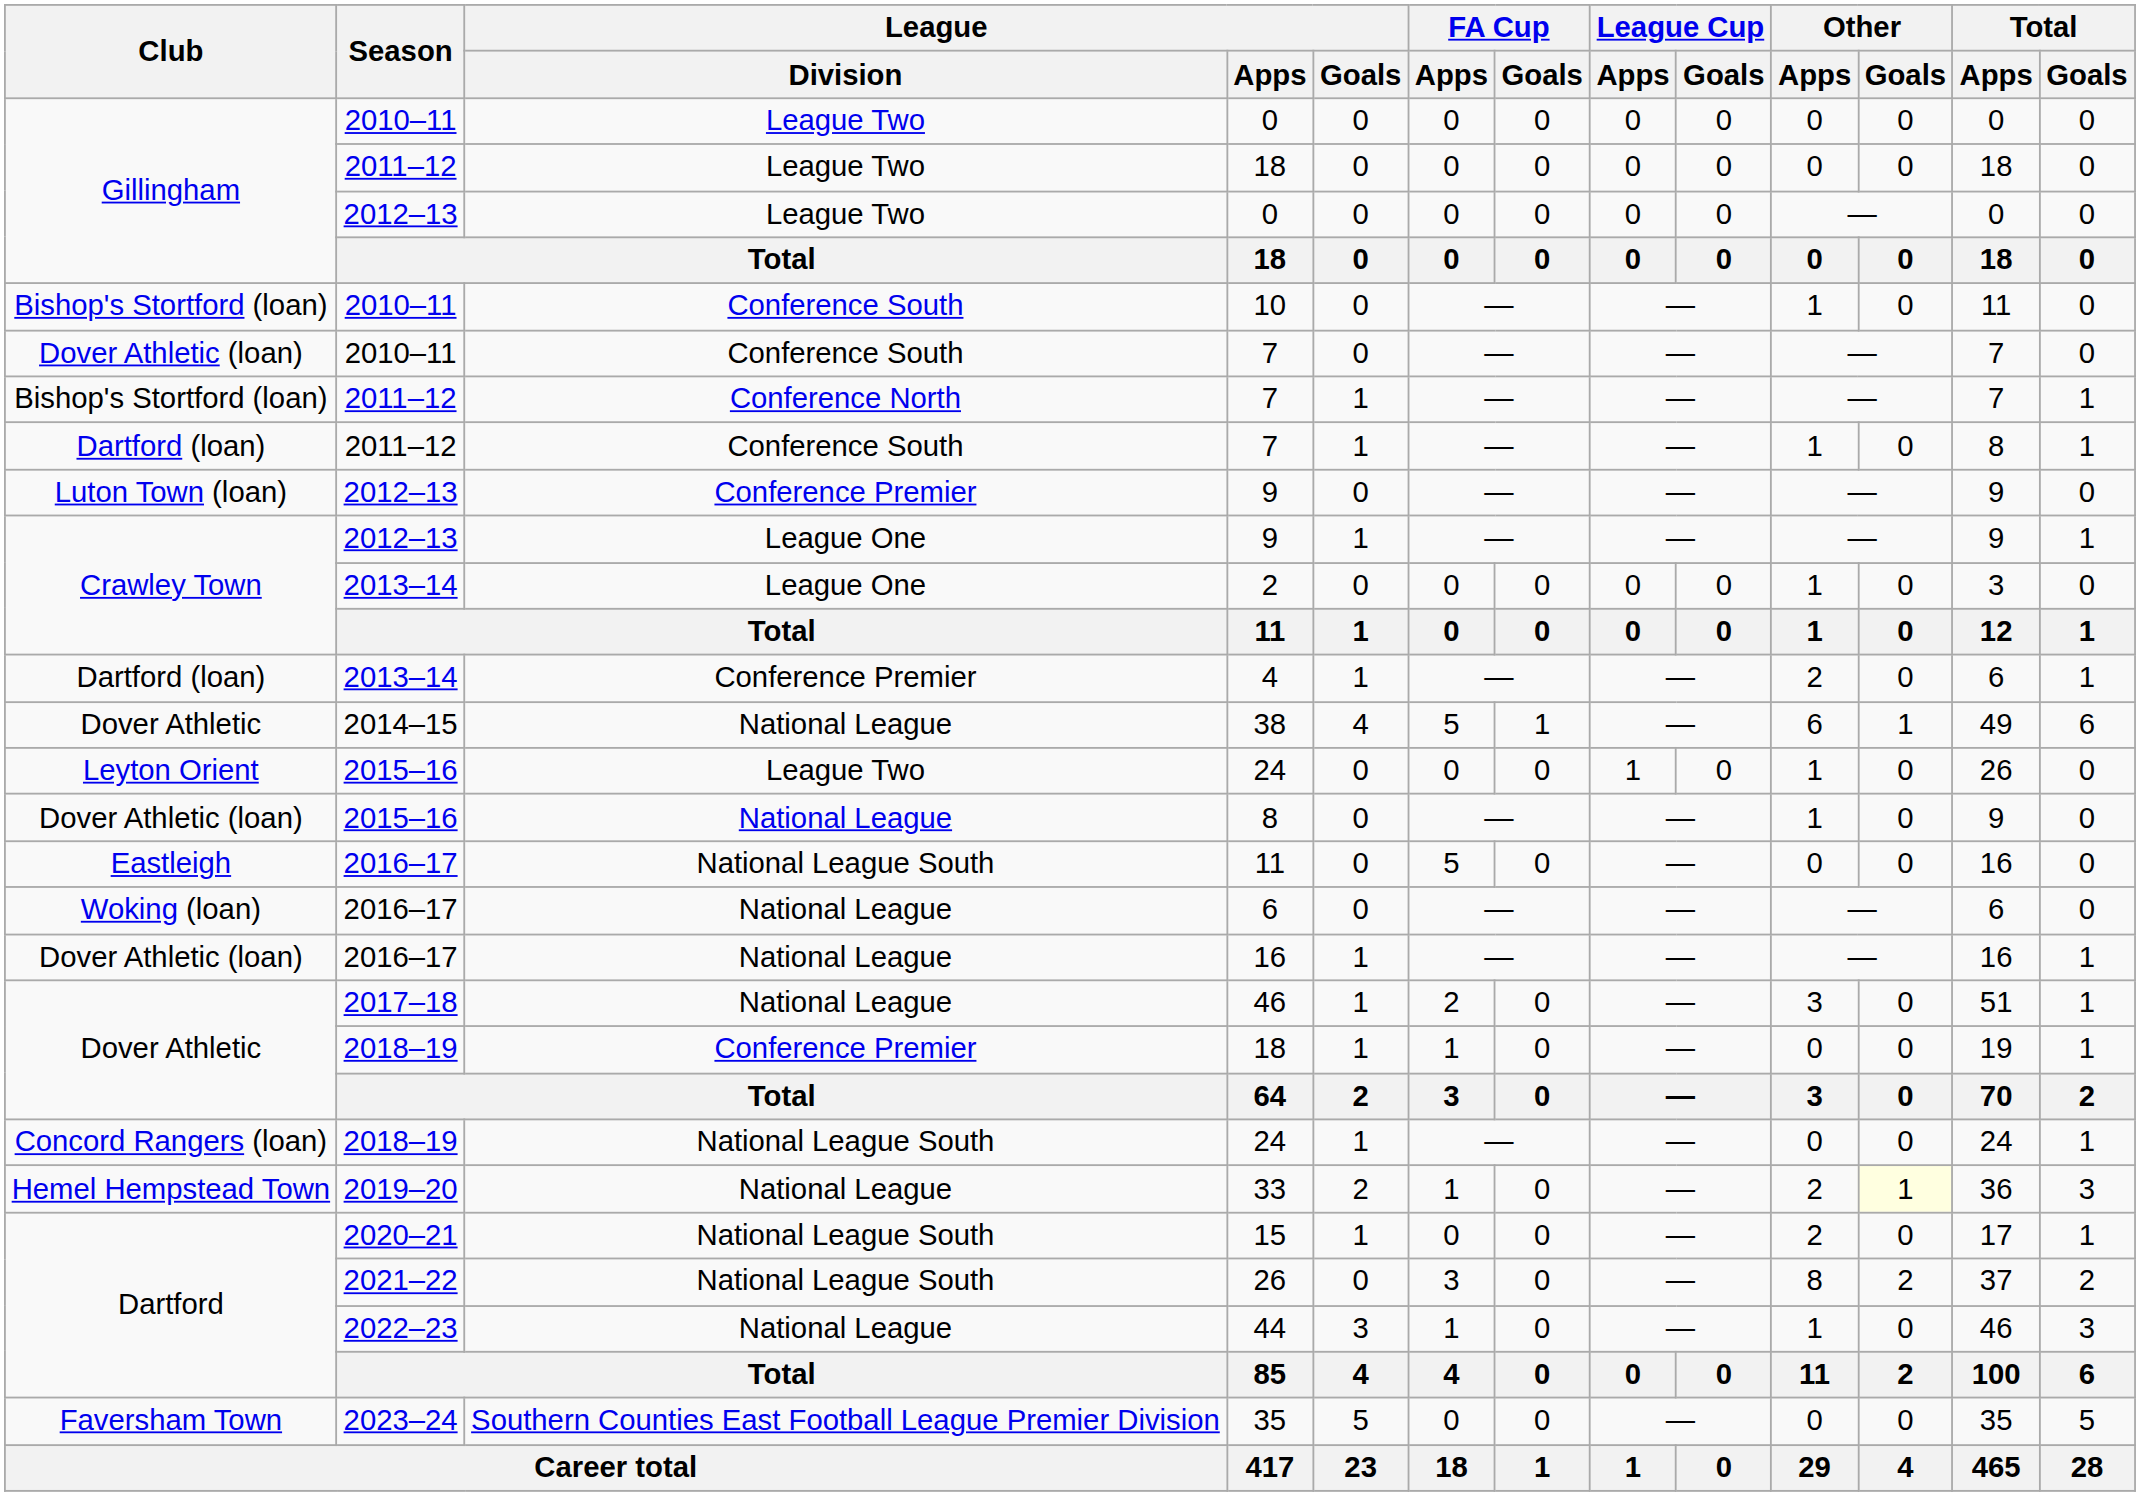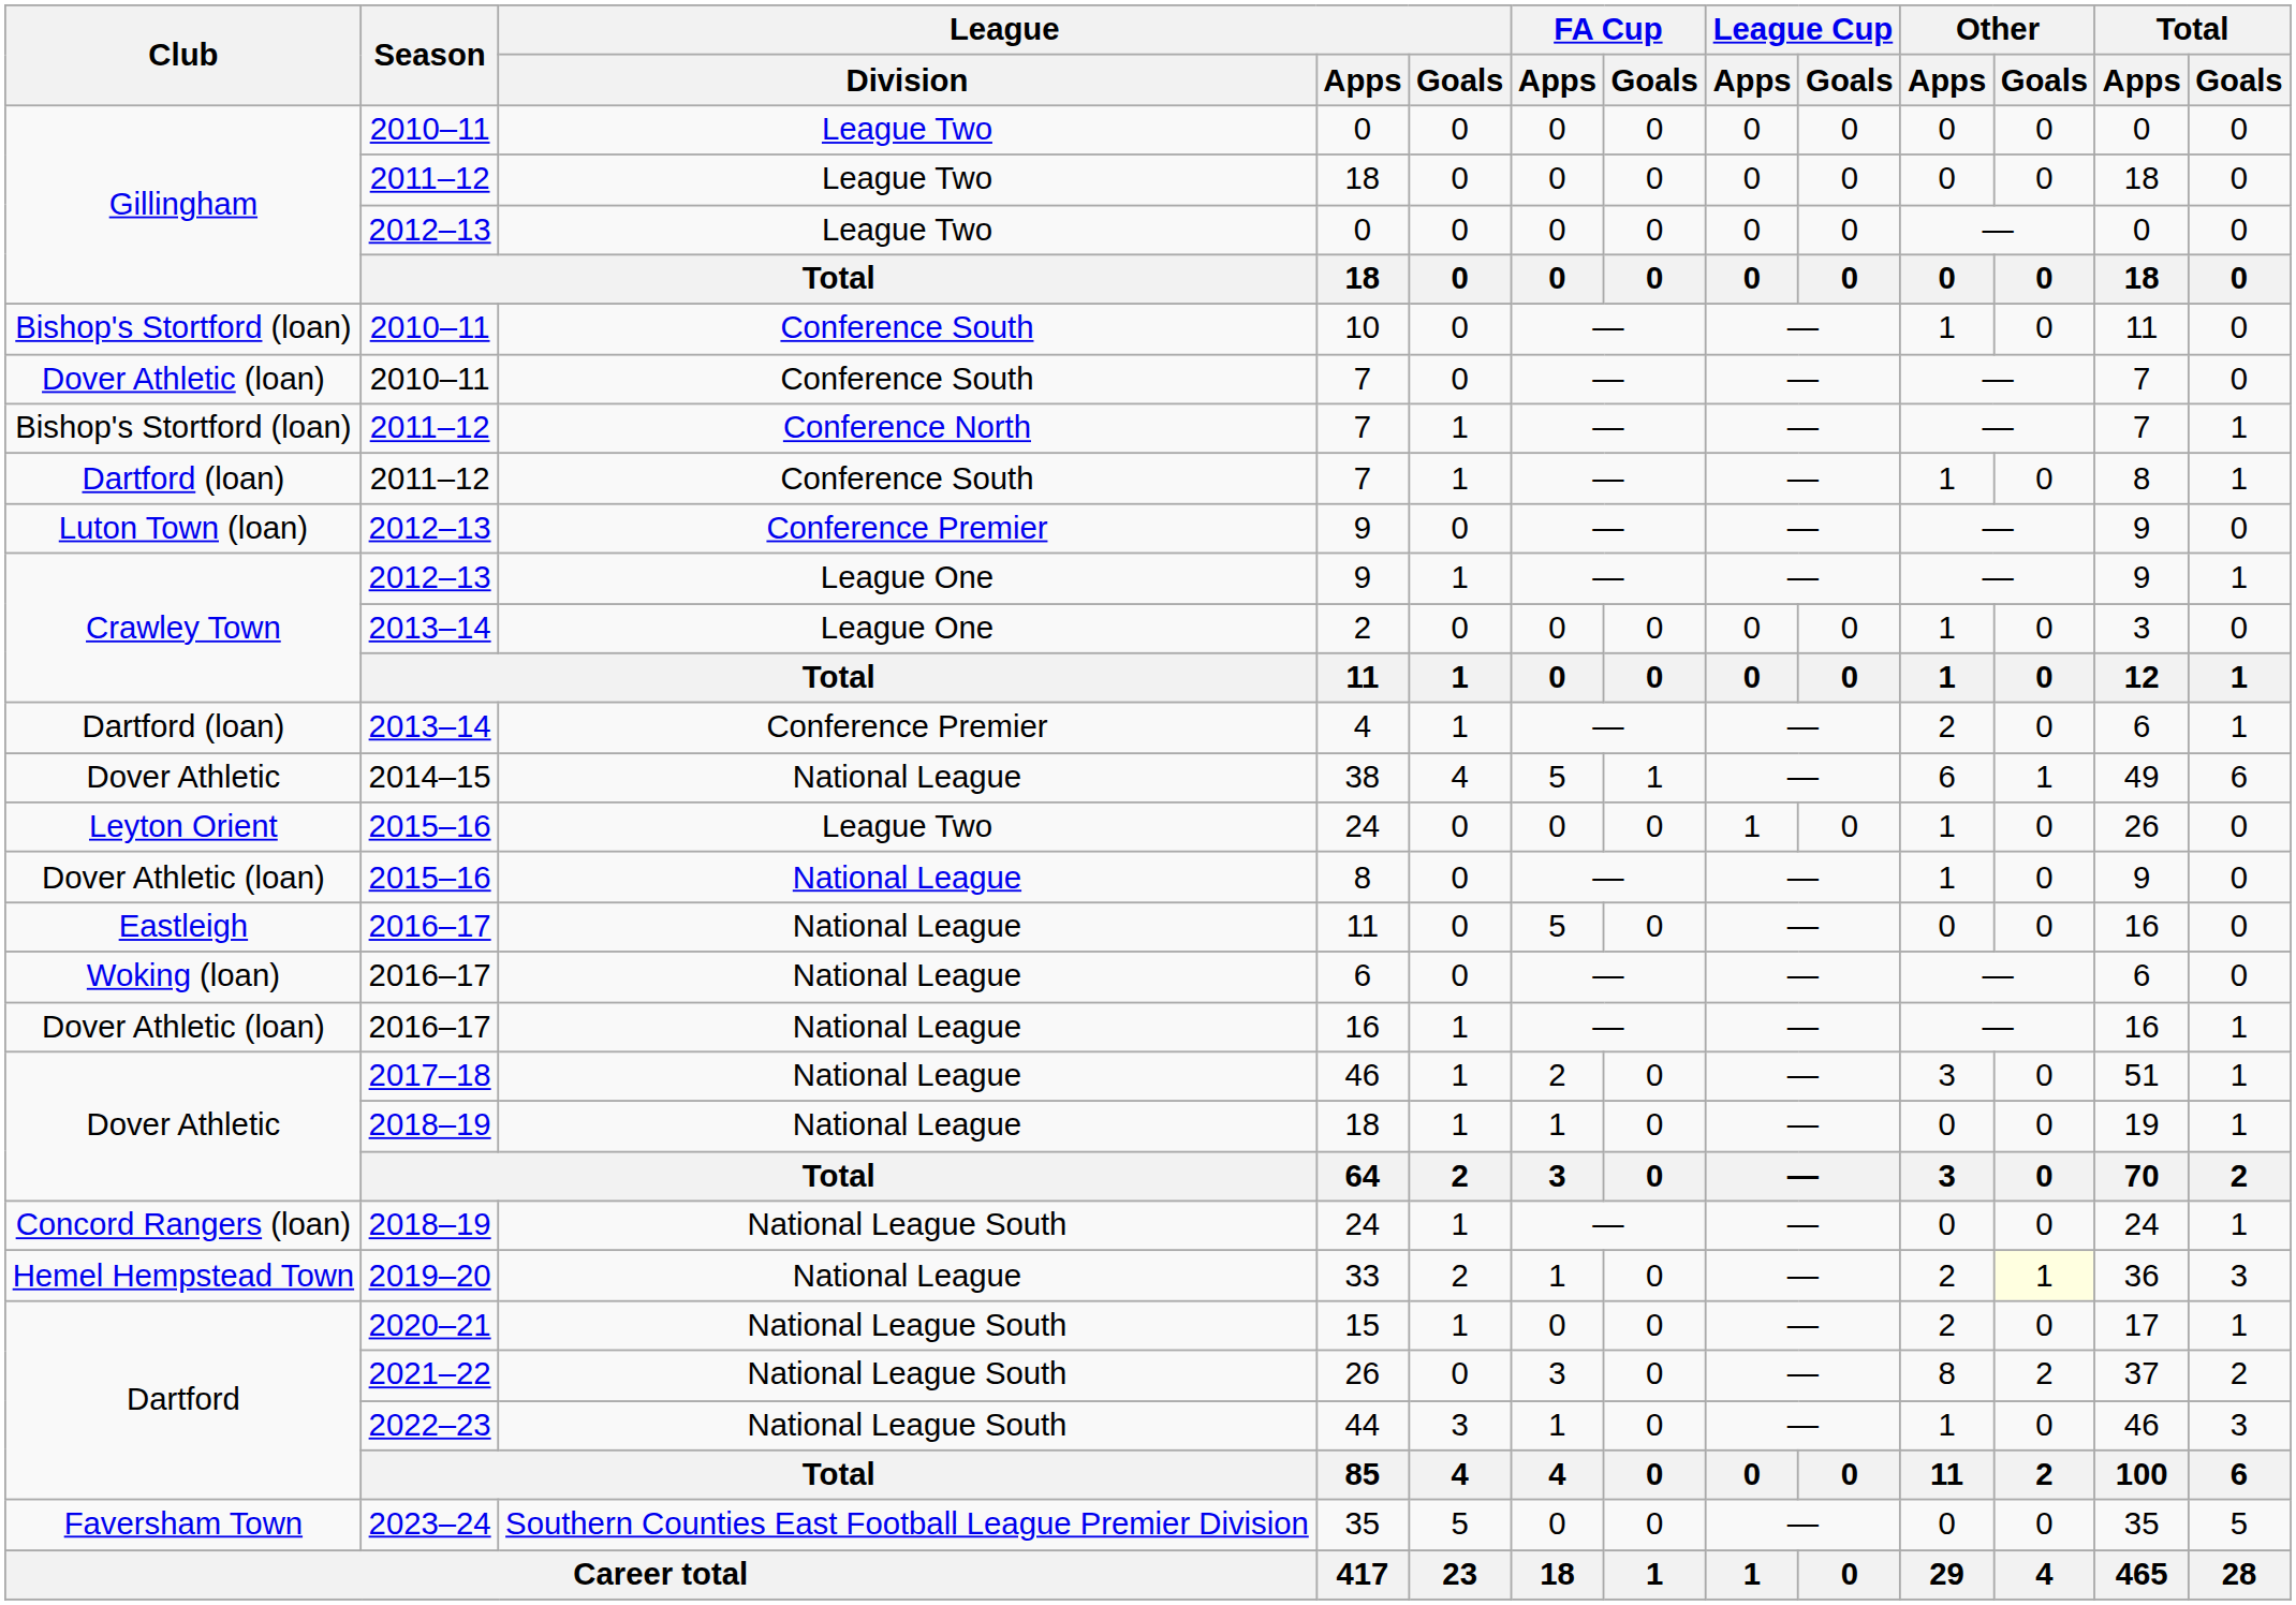 <table class="wikitable" style="text-align: center;">
 <tr>
 <th rowspan="2">Club</th>
 <th rowspan="2">Season</th>
 <th colspan="3">League</th>
 <th colspan="2"><a href='#'>FA Cup</a></th>
 <th colspan="2"><a href='#'>League Cup</a></th>
 <th colspan="2">Other</th>
 <th colspan="2">Total</th>
 </tr>
 <tr>
 <th>Division</th>
 <th>Apps</th>
 <th>Goals</th>
 <th>Apps</th>
 <th>Goals</th>
 <th>Apps</th>
 <th>Goals</th>
 <th>Apps</th>
 <th>Goals</th>
 <th>Apps</th>
 <th>Goals</th>
 </tr>
 <tr>
 <td rowspan="4"><a href='#'>Gillingham</a></td>
 <td><a href='#'>2010–11</a></td>
 <td><a href='#'>League Two</a></td>
 <td>0</td>
 <td>0</td>
 <td>0</td>
 <td>0</td>
 <td>0</td>
 <td>0</td>
 <td>0</td>
 <td>0</td>
 <td>0</td>
 <td>0</td>
 </tr>
 <tr>
 <td><a href='#'>2011–12</a></td>
 <td>League Two</td>
 <td>18</td>
 <td>0</td>
 <td>0</td>
 <td>0</td>
 <td>0</td>
 <td>0</td>
 <td>0</td>
 <td>0</td>
 <td>18</td>
 <td>0</td>
 </tr>
 <tr>
 <td><a href='#'>2012–13</a></td>
 <td>League Two</td>
 <td>0</td>
 <td>0</td>
 <td>0</td>
 <td>0</td>
 <td>0</td>
 <td>0</td>
 <td colspan="2">—</td>
 <td>0</td>
 <td>0</td>
 </tr>
 <tr>
 <th colspan="2">Total</th>
 <th>18</th>
 <th>0</th>
 <th>0</th>
 <th>0</th>
 <th>0</th>
 <th>0</th>
 <th>0</th>
 <th>0</th>
 <th>18</th>
 <th>0</th>
 </tr>
 <tr>
 <td><a href='#'>Bishop's Stortford</a> (loan)</td>
 <td><a href='#'>2010–11</a></td>
 <td><a href='#'>Conference South</a></td>
 <td>10</td>
 <td>0</td>
 <td colspan="2">—</td>
 <td colspan="2">—</td>
 <td>1</td>
 <td>0</td>
 <td>11</td>
 <td>0</td>
 </tr>
 <tr>
 <td><a href='#'>Dover Athletic</a> (loan)</td>
 <td>2010–11</td>
 <td>Conference South</td>
 <td>7</td>
 <td>0</td>
 <td colspan="2">—</td>
 <td colspan="2">—</td>
 <td colspan="2">—</td>
 <td>7</td>
 <td>0</td>
 </tr>
 <tr>
 <td>Bishop's Stortford (loan)</td>
 <td><a href='#'>2011–12</a></td>
 <td><a href='#'>Conference North</a></td>
 <td>7</td>
 <td>1</td>
 <td colspan="2">—</td>
 <td colspan="2">—</td>
 <td colspan="2">—</td>
 <td>7</td>
 <td>1</td>
 </tr>
 <tr>
 <td><a href='#'>Dartford</a> (loan)</td>
 <td>2011–12</td>
 <td>Conference South</td>
 <td>7</td>
 <td>1</td>
 <td colspan="2">—</td>
 <td colspan="2">—</td>
 <td>1</td>
 <td>0</td>
 <td>8</td>
 <td>1</td>
 </tr>
 <tr>
 <td><a href='#'>Luton Town</a> (loan)</td>
 <td><a href='#'>2012–13</a></td>
 <td><a href='#'>Conference Premier</a></td>
 <td>9</td>
 <td>0</td>
 <td colspan="2">—</td>
 <td colspan="2">—</td>
 <td colspan="2">—</td>
 <td>9</td>
 <td>0</td>
 </tr>
 <tr>
 <td rowspan="3"><a href='#'>Crawley Town</a></td>
 <td><a href='#'>2012–13</a></td>
 <td>League One</td>
 <td>9</td>
 <td>1</td>
 <td colspan="2">—</td>
 <td colspan="2">—</td>
 <td colspan="2">—</td>
 <td>9</td>
 <td>1</td>
 </tr>
 <tr>
 <td><a href='#'>2013–14</a></td>
 <td>League One</td>
 <td>2</td>
 <td>0</td>
 <td>0</td>
 <td>0</td>
 <td>0</td>
 <td>0</td>
 <td>1</td>
 <td>0</td>
 <td>3</td>
 <td>0</td>
 </tr>
 <tr>
 <th colspan="2">Total</th>
 <th>11</th>
 <th>1</th>
 <th>0</th>
 <th>0</th>
 <th>0</th>
 <th>0</th>
 <th>1</th>
 <th>0</th>
 <th>12</th>
 <th>1</th>
 </tr>
 <tr>
 <td>Dartford (loan)</td>
 <td><a href='#'>2013–14</a></td>
 <td>Conference Premier</td>
 <td>4</td>
 <td>1</td>
 <td colspan="2">—</td>
 <td colspan="2">—</td>
 <td>2</td>
 <td>0</td>
 <td>6</td>
 <td>1</td>
 </tr>
 <tr>
 <td>Dover Athletic</td>
 <td>2014–15</td>
 <td>National League</td>
 <td>38</td>
 <td>4</td>
 <td>5</td>
 <td>1</td>
 <td colspan="2">—</td>
 <td>6</td>
 <td>1</td>
 <td>49</td>
 <td>6</td>
 </tr>
 <tr>
 <td><a href='#'>Leyton Orient</a></td>
 <td><a href='#'>2015–16</a></td>
 <td>League Two</td>
 <td>24</td>
 <td>0</td>
 <td>0</td>
 <td>0</td>
 <td>1</td>
 <td>0</td>
 <td>1</td>
 <td>0</td>
 <td>26</td>
 <td>0</td>
 </tr>
 <tr>
 <td>Dover Athletic (loan)</td>
 <td><a href='#'>2015–16</a></td>
 <td><a href='#'>National League</a></td>
 <td>8</td>
 <td>0</td>
 <td colspan="2">—</td>
 <td colspan="2">—</td>
 <td>1</td>
 <td>0</td>
 <td>9</td>
 <td>0</td>
 </tr>
 <tr>
 <td><a href='#'>Eastleigh</a></td>
 <td><a href='#'>2016–17</a></td>
-<td>National League South</td>
+<td>National League</td>
 <td>11</td>
 <td>0</td>
 <td>5</td>
 <td>0</td>
 <td colspan="2">—</td>
 <td>0</td>
 <td>0</td>
 <td>16</td>
 <td>0</td>
 </tr>
 <tr>
 <td><a href='#'>Woking</a> (loan)</td>
 <td>2016–17</td>
 <td>National League</td>
 <td>6</td>
 <td>0</td>
 <td colspan="2">—</td>
 <td colspan="2">—</td>
 <td colspan="2">—</td>
 <td>6</td>
 <td>0</td>
 </tr>
 <tr>
 <td>Dover Athletic (loan)</td>
 <td>2016–17</td>
 <td>National League</td>
 <td>16</td>
 <td>1</td>
 <td colspan="2">—</td>
 <td colspan="2">—</td>
 <td colspan="2">—</td>
 <td>16</td>
 <td>1</td>
 </tr>
 <tr>
 <td rowspan="3">Dover Athletic</td>
 <td><a href='#'>2017–18</a></td>
 <td>National League</td>
 <td>46</td>
 <td>1</td>
 <td>2</td>
 <td>0</td>
 <td colspan="2">—</td>
 <td>3</td>
 <td>0</td>
 <td>51</td>
 <td>1</td>
 </tr>
 <tr>
 <td><a href='#'>2018–19</a></td>
-<td><a href='#'>Conference Premier</a></td>
+<td>National League</td>
 <td>18</td>
 <td>1</td>
 <td>1</td>
 <td>0</td>
 <td colspan="2">—</td>
 <td>0</td>
 <td>0</td>
 <td>19</td>
 <td>1</td>
 </tr>
 <tr>
 <th colspan="2">Total</th>
 <th>64</th>
 <th>2</th>
 <th>3</th>
 <th>0</th>
 <th colspan="2">—</th>
 <th>3</th>
 <th>0</th>
 <th>70</th>
 <th>2</th>
 </tr>
 <tr>
 <td><a href='#'>Concord Rangers</a> (loan)</td>
 <td><a href='#'>2018–19</a></td>
 <td>National League South</td>
 <td>24</td>
 <td>1</td>
 <td colspan="2">—</td>
 <td colspan="2">—</td>
 <td>0</td>
 <td>0</td>
 <td>24</td>
 <td>1</td>
 </tr>
 <tr>
 <td><a href='#'>Hemel Hempstead Town</a></td>
 <td><a href='#'>2019–20</a></td>
 <td>National League</td>
 <td>33</td>
 <td>2</td>
 <td>1</td>
 <td>0</td>
 <td colspan="2">—</td>
 <td>2</td>
 <td style="background: lightyellow;">1</td>
 <td>36</td>
 <td>3</td>
 </tr>
 <tr>
 <td rowspan="4">Dartford</td>
 <td><a href='#'>2020–21</a></td>
 <td>National League South</td>
 <td>15</td>
 <td>1</td>
 <td>0</td>
 <td>0</td>
 <td colspan="2">—</td>
 <td>2</td>
 <td>0</td>
 <td>17</td>
 <td>1</td>
 </tr>
 <tr>
 <td><a href='#'>2021–22</a></td>
 <td>National League South</td>
 <td>26</td>
 <td>0</td>
 <td>3</td>
 <td>0</td>
 <td colspan="2">—</td>
 <td>8</td>
 <td>2</td>
 <td>37</td>
 <td>2</td>
 </tr>
 <tr>
 <td><a href='#'>2022–23</a></td>
-<td>National League</td>
+<td>National League South</td>
 <td>44</td>
 <td>3</td>
 <td>1</td>
 <td>0</td>
 <td colspan="2">—</td>
 <td>1</td>
 <td>0</td>
 <td>46</td>
 <td>3</td>
 </tr>
 <tr>
 <th colspan="2">Total</th>
 <th>85</th>
 <th>4</th>
 <th>4</th>
 <th>0</th>
 <th>0</th>
 <th>0</th>
 <th>11</th>
 <th>2</th>
 <th>100</th>
 <th>6</th>
 </tr>
 <tr>
 <td><a href='#'>Faversham Town</a></td>
 <td><a href='#'>2023–24</a></td>
 <td><a href='#'>Southern Counties East Football League Premier Division</a></td>
 <td>35</td>
 <td>5</td>
 <td>0</td>
 <td>0</td>
 <td colspan="2">—</td>
 <td>0</td>
 <td>0</td>
 <td>35</td>
 <td>5</td>
 </tr>
 <tr>
 <th colspan="3">Career total</th>
 <th>417</th>
 <th>23</th>
 <th>18</th>
 <th>1</th>
 <th>1</th>
 <th>0</th>
 <th>29</th>
 <th>4</th>
 <th>465</th>
 <th>28</th>
 </tr>
 </table>
